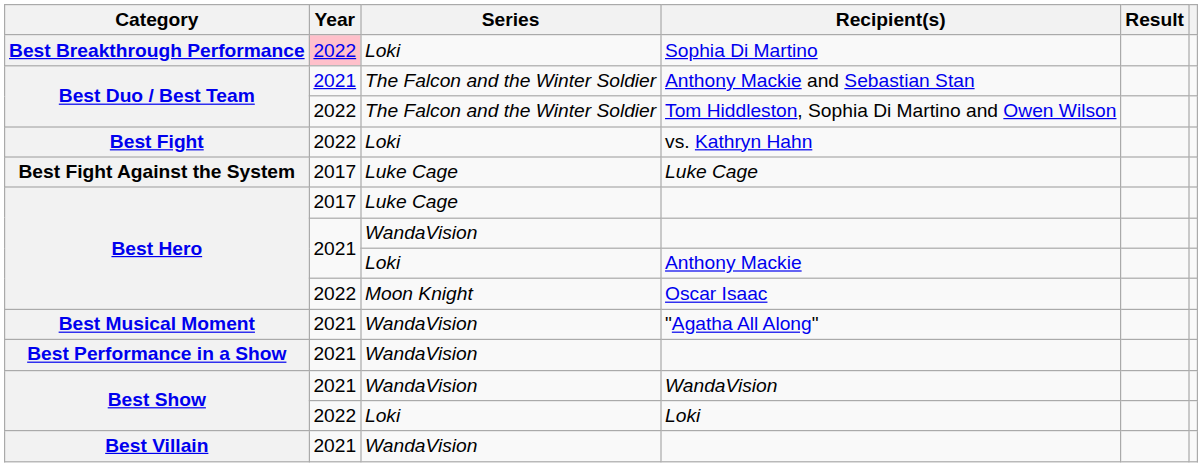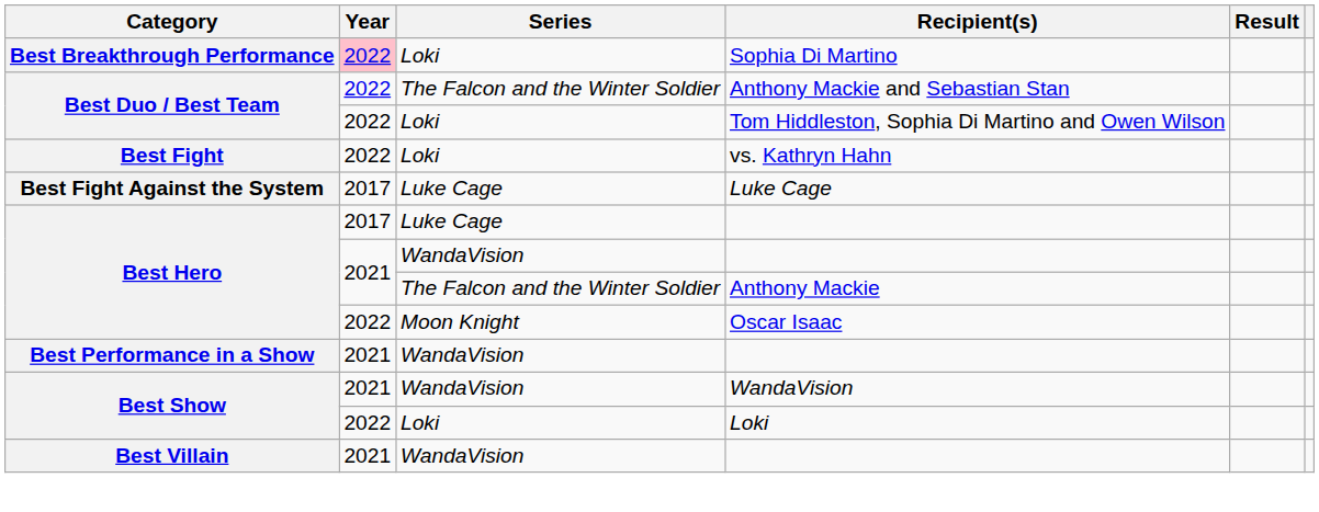 <table class="wikitable plainrowheaders sortable">
 <tr>
 <th scope="col">Category</th>
 <th scope="col">Year</th>
 <th scope="col">Series</th>
 <th scope="col">Recipient(s)</th>
 <th scope="col">Result</th>
 <th scope="col" class="unsortable"></th>
 </tr>
 <tr>
 <th scope="row"><a href='#'>Best Breakthrough Performance</a></th>
 <td style="background: pink;"><a href='#'>2022</a></td>
 <td><em>Loki</em></td>
 <td><a href='#'>Sophia Di Martino</a></td>
 <td></td>
 <td style="text-align: center;"></td>
 </tr>
 <tr>
 <th scope="row" rowspan="2"><a href='#'>Best Duo / Best Team</a></th>
-<td><a href='#'>2021</a></td>
+<td><a href='#'>2022</a></td>
 <td><em>The Falcon and the Winter Soldier</em></td>
 <td><a href='#'>Anthony Mackie</a> and <a href='#'>Sebastian Stan</a></td>
 <td></td>
 <td style="text-align: center;"></td>
 </tr>
 <tr>
 <td>2022</td>
-<td><em>The Falcon and the Winter Soldier</em></td>
+<td><em>Loki</em></td>
 <td><a href='#'>Tom Hiddleston</a>, Sophia Di Martino and <a href='#'>Owen Wilson</a></td>
 <td></td>
 <td style="text-align: center;"></td>
 </tr>
 <tr>
 <th scope="row"><a href='#'>Best Fight</a></th>
 <td>2022</td>
 <td><em>Loki</em></td>
 <td> vs. <a href='#'>Kathryn Hahn</a></td>
 <td></td>
 <td style="text-align: center;"></td>
 </tr>
 <tr>
 <th scope="row">Best Fight Against the System</th>
 <td>2017</td>
 <td><em>Luke Cage</em></td>
 <td><em>Luke Cage</em></td>
 <td></td>
 <td style="text-align: center;"></td>
 </tr>
 <tr>
 <th scope="row" rowspan="4"><a href='#'>Best Hero</a></th>
 <td>2017</td>
 <td><em>Luke Cage</em></td>
 <td></td>
 <td></td>
 <td style="text-align: center;"></td>
 </tr>
 <tr>
 <td rowspan="2">2021</td>
 <td><em>WandaVision</em></td>
 <td></td>
 <td></td>
 <td style="text-align: center;"></td>
 </tr>
 <tr>
-<td><em>Loki</em></td>
+<td><em>The Falcon and the Winter Soldier</em></td>
 <td><a href='#'>Anthony Mackie</a></td>
 <td></td>
 <td style="text-align: center;"></td>
 </tr>
 <tr>
 <td>2022</td>
 <td><em>Moon Knight</em></td>
 <td><a href='#'>Oscar Isaac</a></td>
-<td></td>
-<td style="text-align: center;"></td>
-</tr>
-<tr>
-<th scope="row"><a href='#'>Best Musical Moment</a></th>
-<td>2021</td>
-<td><em>WandaVision</em></td>
-<td>"<a href='#'>Agatha All Along</a>"</td>
 <td></td>
 <td style="text-align: center;"></td>
 </tr>
 <tr>
 <th scope="row"><a href='#'>Best Performance in a Show</a></th>
 <td>2021</td>
 <td><em>WandaVision</em></td>
 <td></td>
 <td></td>
 <td style="text-align: center;"></td>
 </tr>
 <tr>
 <th scope="row" rowspan="2"><a href='#'>Best Show</a></th>
 <td>2021</td>
 <td><em>WandaVision</em></td>
 <td><em>WandaVision</em></td>
 <td></td>
 <td style="text-align: center;"></td>
 </tr>
 <tr>
 <td>2022</td>
 <td><em>Loki</em></td>
 <td><em>Loki</em></td>
 <td></td>
 <td style="text-align: center;"></td>
 </tr>
 <tr>
 <th scope="row"><a href='#'>Best Villain</a></th>
 <td>2021</td>
 <td><em>WandaVision</em></td>
 <td></td>
 <td></td>
 <td style="text-align: center;"></td>
 </tr>
 </table>
